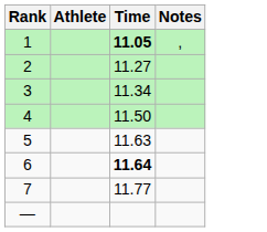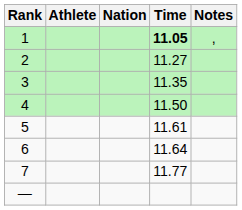 <table class="wikitable sortable" style="text-align:center">
 <tr>
 <th>Rank</th>
 <th>Athlete</th>
+<th>Nation</th>
 <th>Time</th>
 <th>Notes</th>
 </tr>
 <tr bgcolor=#bbf3bb>
 <td>1</td>
+<td align=left></td>
 <td align=left></td>
 <td><strong>11.05</strong></td>
 <td>, </td>
 </tr>
 <tr bgcolor=#bbf3bb>
 <td>2</td>
 <td align=left></td>
+<td align=left></td>
 <td>11.27</td>
 <td></td>
 </tr>
 <tr bgcolor=#bbf3bb>
 <td>3</td>
 <td align=left></td>
-<td>11.34</td>
+<td align=left></td>
+<td>11.35</td>
 <td></td>
 </tr>
 <tr bgcolor=#bbf3bb>
 <td>4</td>
+<td align=left></td>
 <td align=left></td>
 <td>11.50</td>
 <td></td>
 </tr>
 <tr>
 <td>5</td>
 <td align=left></td>
-<td>11.63</td>
+<td align=left></td>
+<td>11.61</td>
 <td></td>
 </tr>
 <tr>
 <td>6</td>
 <td align=left></td>
-<td><strong>11.64</strong></td>
+<td align=left></td>
+<td>11.64</td>
 <td></td>
 </tr>
 <tr>
 <td>7</td>
+<td align=left></td>
 <td align=left></td>
 <td>11.77</td>
 <td></td>
 </tr>
 <tr>
 <td data-sort-value=8>—</td>
 <td align=left></td>
+<td align=left></td>
 <td></td>
 <td></td>
 </tr>
 </table>
